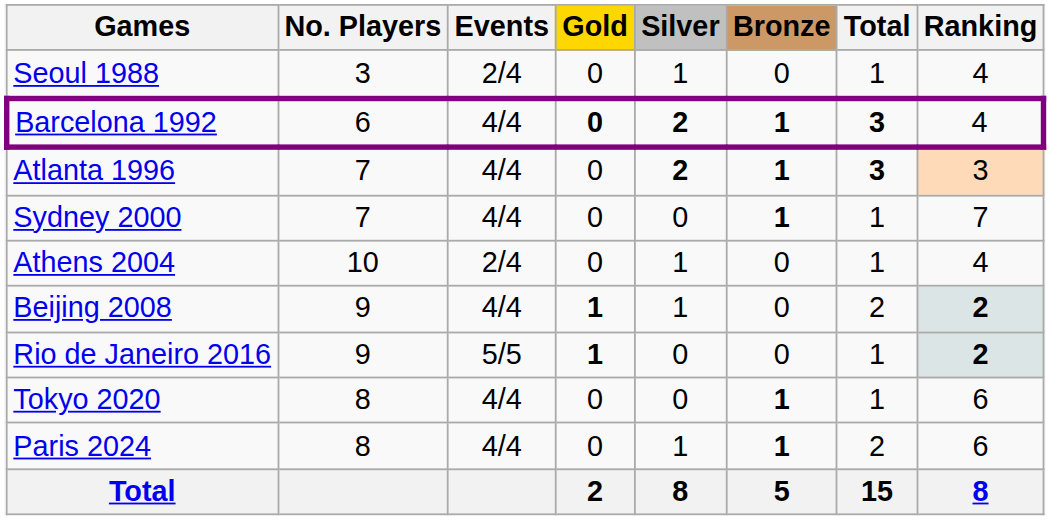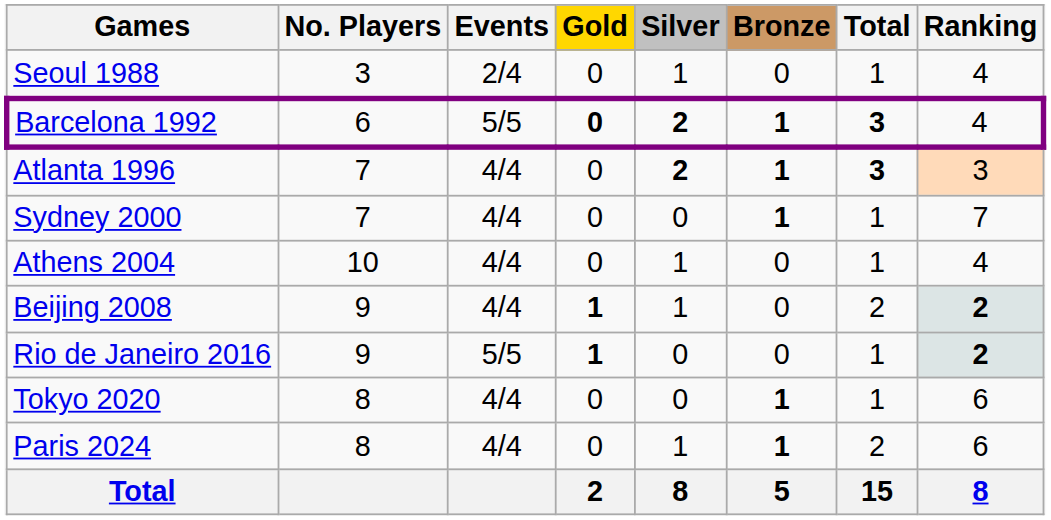 <table class="wikitable sortable" style="text-align:center">
 <tr>
 <th>Games</th>
 <th>No. Players</th>
 <th>Events</th>
 <th style="background-color:gold;">Gold</th>
 <th style="background-color:silver;">Silver</th>
 <th style="background-color:#c96;">Bronze</th>
 <th>Total</th>
 <th>Ranking</th>
 </tr>
 <tr>
 <td align=left> <a href='#'>Seoul 1988</a></td>
 <td>3</td>
 <td>2/4</td>
 <td>0</td>
 <td>1</td>
 <td>0</td>
 <td>1</td>
 <td>4</td>
 </tr>
 <tr align=center style="border: 3px solid purple">
 <td align=left> <a href='#'>Barcelona 1992</a></td>
 <td>6</td>
-<td>4/4</td>
+<td>5/5</td>
 <td><strong>0</strong></td>
 <td><strong>2</strong></td>
 <td><strong>1</strong></td>
 <td><strong>3</strong></td>
 <td>4</td>
 </tr>
 <tr>
 <td align=left> <a href='#'>Atlanta 1996</a></td>
 <td>7</td>
 <td>4/4</td>
 <td>0</td>
 <td><strong>2</strong></td>
 <td><strong>1</strong></td>
 <td><strong>3</strong></td>
 <td bgcolor="ffdab9">3</td>
 </tr>
 <tr>
 <td align=left> <a href='#'>Sydney 2000</a></td>
 <td>7</td>
 <td>4/4</td>
 <td>0</td>
 <td>0</td>
 <td><strong>1</strong></td>
 <td>1</td>
 <td>7</td>
 </tr>
 <tr>
 <td align=left> <a href='#'>Athens 2004</a></td>
 <td>10</td>
-<td>2/4</td>
+<td>4/4</td>
 <td>0</td>
 <td>1</td>
 <td>0</td>
 <td>1</td>
 <td>4</td>
 </tr>
 <tr>
 <td align=left> <a href='#'>Beijing 2008</a></td>
 <td>9</td>
 <td>4/4</td>
 <td><strong>1</strong></td>
 <td>1</td>
 <td>0</td>
 <td>2</td>
 <td bgcolor=dce5e5><strong>2</strong></td>
 </tr>
 <tr>
 <td align=left> <a href='#'>Rio de Janeiro 2016</a></td>
 <td>9</td>
 <td>5/5</td>
 <td><strong>1</strong></td>
 <td>0</td>
 <td>0</td>
 <td>1</td>
 <td bgcolor=dce5e5><strong>2</strong></td>
 </tr>
 <tr>
 <td align=left> <a href='#'>Tokyo 2020</a></td>
 <td>8</td>
 <td>4/4</td>
 <td>0</td>
 <td>0</td>
 <td><strong>1</strong></td>
 <td>1</td>
 <td>6</td>
 </tr>
 <tr>
 <td align=left> <a href='#'>Paris 2024</a></td>
 <td>8</td>
 <td>4/4</td>
 <td>0</td>
 <td>1</td>
 <td><strong>1</strong></td>
 <td>2</td>
 <td>6</td>
 </tr>
 <tr>
 <th><a href='#'>Total</a></th>
 <th></th>
 <th></th>
 <th>2</th>
 <th>8</th>
 <th>5</th>
 <th>15</th>
 <th><a href='#'>8</a></th>
 </tr>
 </table>
